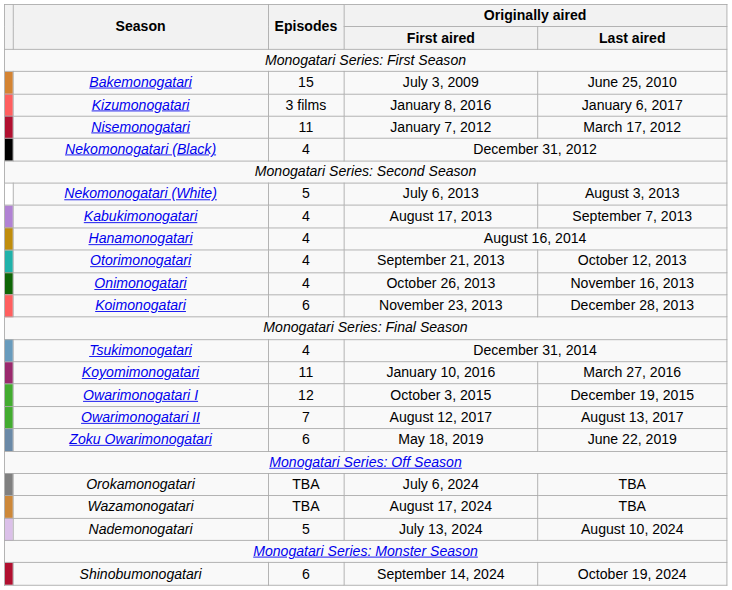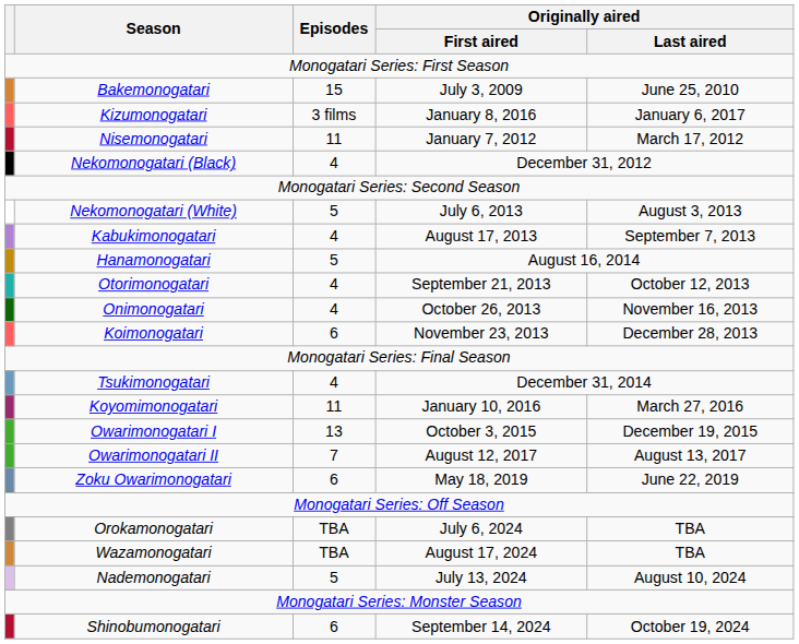 <table class="wikitable" style="text-align: center; width:65%;">
 <tr>
 <th style="width:1%;" rowspan="2"></th>
 <th style="width:30%;" rowspan="2">Season</th>
 <th style="width:5%;" rowspan="2">Episodes</th>
 <th style="width:45%;" colspan="2">Originally aired</th>
 </tr>
 <tr>
 <th>First aired</th>
 <th>Last aired</th>
 </tr>
 <tr>
 <td colspan="5"><em>Monogatari Series: First Season</em></td>
 </tr>
 <tr>
 <td style="background:#D48433;"></td>
 <td><a href='#'><em>Bakemonogatari</em></a></td>
 <td>15</td>
 <td>July 3, 2009</td>
 <td>June 25, 2010</td>
 </tr>
 <tr>
 <td style="background:#FF5F5F;"></td>
 <td><a href='#'><em>Kizumonogatari</em></a></td>
 <td>3 films</td>
 <td>January 8, 2016</td>
 <td>January 6, 2017</td>
 </tr>
 <tr>
 <td style="background:#B11030;"></td>
 <td><a href='#'><em>Nisemonogatari</em></a></td>
 <td>11</td>
 <td>January 7, 2012</td>
 <td>March 17, 2012</td>
 </tr>
 <tr>
 <td style="background:black;"></td>
 <td><a href='#'><em>Nekomonogatari (Black)</em></a></td>
 <td>4</td>
 <td colspan="2">December 31, 2012</td>
 </tr>
 <tr>
 <td colspan="5"><em>Monogatari Series: Second Season</em></td>
 </tr>
 <tr>
 <td style="background:white;"></td>
 <td><a href='#'><em>Nekomonogatari (White)</em></a></td>
 <td>5</td>
 <td>July 6, 2013</td>
 <td>August 3, 2013</td>
 </tr>
 <tr>
 <td style="background:#B182D4;"></td>
 <td><a href='#'><em>Kabukimonogatari</em></a></td>
 <td>4</td>
 <td>August 17, 2013</td>
 <td>September 7, 2013</td>
 </tr>
 <tr>
 <td style="background:#C08D0C;"></td>
 <td><a href='#'><em>Hanamonogatari</em></a></td>
-<td>4</td>
+<td>5</td>
 <td colspan="2">August 16, 2014</td>
 </tr>
 <tr>
 <td style="background:#20B2AA;"></td>
 <td><a href='#'><em>Otorimonogatari</em></a></td>
 <td>4</td>
 <td>September 21, 2013</td>
 <td>October 12, 2013</td>
 </tr>
 <tr>
 <td style="background:#0E6606;"></td>
 <td><a href='#'><em>Onimonogatari</em></a></td>
 <td>4</td>
 <td>October 26, 2013</td>
 <td>November 16, 2013</td>
 </tr>
 <tr>
 <td style="background:#FF5F5F;"></td>
 <td><a href='#'><em>Koimonogatari</em></a></td>
 <td>6</td>
 <td>November 23, 2013</td>
 <td>December 28, 2013</td>
 </tr>
 <tr>
 <td colspan="5"><em>Monogatari Series: Final Season</em></td>
 </tr>
 <tr>
 <td style="background:#689BBD;"></td>
 <td><a href='#'><em>Tsukimonogatari</em></a></td>
 <td>4</td>
 <td colspan="2">December 31, 2014</td>
 </tr>
 <tr>
 <td style="background:#9A296D;"></td>
 <td><a href='#'><em>Koyomimonogatari</em></a></td>
 <td>11</td>
 <td>January 10, 2016</td>
 <td>March 27, 2016</td>
 </tr>
 <tr>
 <td style="background:#43AC30;"></td>
 <td><a href='#'><em>Owarimonogatari I</em></a></td>
-<td>12</td>
+<td>13</td>
 <td>October 3, 2015</td>
 <td>December 19, 2015</td>
 </tr>
 <tr>
 <td style="background:#43AC30;"></td>
 <td><a href='#'><em>Owarimonogatari II</em></a></td>
 <td>7</td>
 <td>August 12, 2017</td>
 <td>August 13, 2017</td>
 </tr>
 <tr>
 <td style="background:#6A89A7;"></td>
 <td><a href='#'><em>Zoku Owarimonogatari</em></a></td>
 <td>6</td>
 <td>May 18, 2019</td>
 <td>June 22, 2019</td>
 </tr>
 <tr>
 <td colspan="5"><em><a href='#'>Monogatari Series: Off Season</a></em></td>
 </tr>
 <tr>
 <td style="background:#808080;"></td>
 <td><em>Orokamonogatari</em></td>
 <td>TBA</td>
 <td>July 6, 2024</td>
 <td>TBA</td>
 </tr>
 <tr>
 <td style="background:#CD8839;"></td>
 <td><em>Wazamonogatari</em></td>
 <td>TBA</td>
 <td>August 17, 2024</td>
 <td>TBA</td>
 </tr>
 <tr>
 <td style="background:#DBC0E9;"></td>
 <td><em>Nademonogatari</em></td>
 <td>5</td>
 <td>July 13, 2024</td>
 <td>August 10, 2024</td>
 </tr>
 <tr>
 <td colspan="5"><em><a href='#'>Monogatari Series: Monster Season</a></em></td>
 </tr>
 <tr>
 <td style="background:#B11030;"></td>
 <td><em>Shinobumonogatari</em></td>
 <td>6</td>
 <td>September 14, 2024</td>
 <td>October 19, 2024</td>
 </tr>
 </table>
